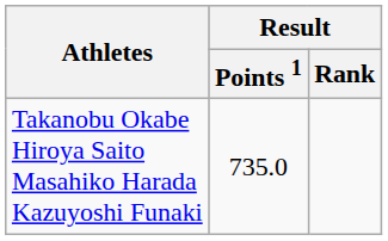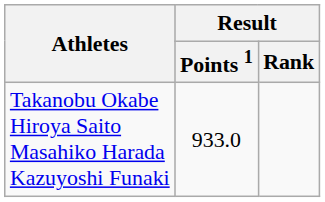 <table class="wikitable" border="1" style="font-size:90%">
 <tr>
 <th rowspan=2>Athletes</th>
 <th colspan=2>Result</th>
 </tr>
 <tr>
 <th>Points <sup>1</sup></th>
 <th>Rank</th>
 </tr>
 <tr>
 <td><a href='#'>Takanobu Okabe</a><br><a href='#'>Hiroya Saito</a><br><a href='#'>Masahiko Harada</a><br><a href='#'>Kazuyoshi Funaki</a></td>
-<td align=center>735.0</td>
+<td align=center>933.0</td>
 <td align=center></td>
 </tr>
 </table>
